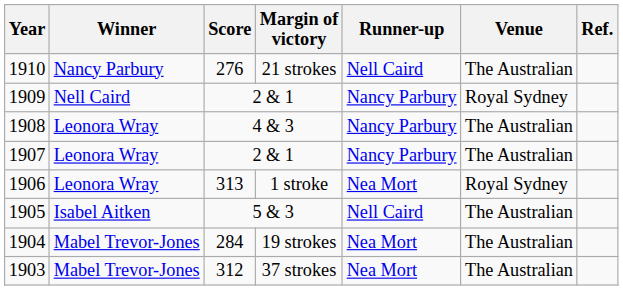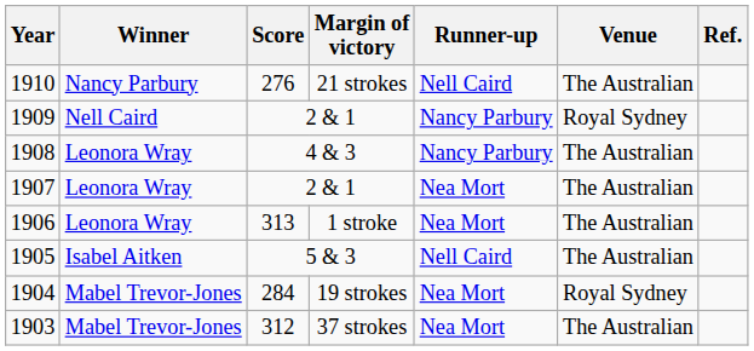 <table class=wikitable>
 <tr>
 <th>Year</th>
 <th>Winner</th>
 <th>Score</th>
 <th>Margin of<br>victory</th>
 <th>Runner-up</th>
 <th>Venue</th>
 <th>Ref.</th>
 </tr>
 <tr>
 <td>1910</td>
 <td><a href='#'>Nancy Parbury</a></td>
 <td align=center>276</td>
 <td align=center>21 strokes</td>
 <td><a href='#'>Nell Caird</a></td>
 <td>The Australian</td>
 <td></td>
 </tr>
 <tr>
 <td>1909</td>
 <td><a href='#'>Nell Caird</a></td>
 <td colspan=2 align=center>2 & 1</td>
 <td><a href='#'>Nancy Parbury</a></td>
 <td>Royal Sydney</td>
 <td></td>
 </tr>
 <tr>
 <td>1908</td>
 <td><a href='#'>Leonora Wray</a></td>
 <td colspan=2 align=center>4 & 3</td>
 <td><a href='#'>Nancy Parbury</a></td>
 <td>The Australian</td>
 <td></td>
 </tr>
 <tr>
 <td>1907</td>
 <td><a href='#'>Leonora Wray</a></td>
 <td colspan=2 align=center>2 & 1</td>
-<td><a href='#'>Nancy Parbury</a></td>
+<td><a href='#'>Nea Mort</a></td>
 <td>The Australian</td>
 <td></td>
 </tr>
 <tr>
 <td>1906</td>
 <td><a href='#'>Leonora Wray</a></td>
 <td align=center>313</td>
 <td align=center>1 stroke</td>
 <td><a href='#'>Nea Mort</a></td>
-<td>Royal Sydney</td>
+<td>The Australian</td>
 <td></td>
 </tr>
 <tr>
 <td>1905</td>
 <td><a href='#'>Isabel Aitken</a></td>
 <td colspan=2 align=center>5 & 3</td>
 <td><a href='#'>Nell Caird</a></td>
 <td>The Australian</td>
 <td></td>
 </tr>
 <tr>
 <td>1904</td>
 <td><a href='#'>Mabel Trevor-Jones</a></td>
 <td align=center>284</td>
 <td align=center>19 strokes</td>
 <td><a href='#'>Nea Mort</a></td>
-<td>The Australian</td>
+<td>Royal Sydney</td>
 <td></td>
 </tr>
 <tr>
 <td>1903</td>
 <td><a href='#'>Mabel Trevor-Jones</a></td>
 <td align=center>312</td>
 <td align=center>37 strokes</td>
 <td><a href='#'>Nea Mort</a></td>
 <td>The Australian</td>
 <td></td>
 </tr>
 </table>
